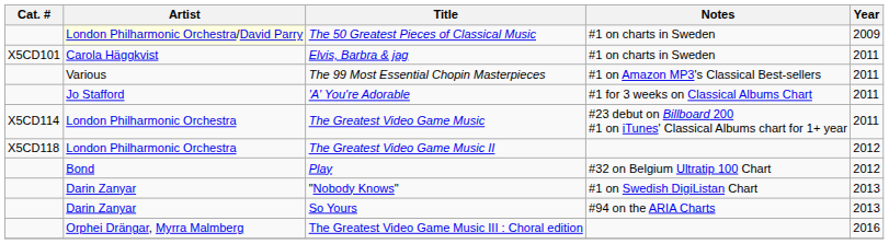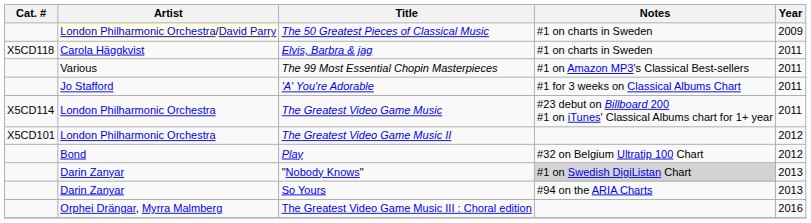 <table class="sortable wikitable" style="font-size:9pt">
 <tr>
 <th>Cat. #</th>
 <th>Artist</th>
 <th>Title</th>
 <th>Notes</th>
 <th>Year</th>
 </tr>
 <tr>
 <td></td>
 <td style="background: lightyellow;"><a href='#'>London Philharmonic Orchestra</a>/<a href='#'>David Parry</a></td>
 <td><em><a href='#'>The 50 Greatest Pieces of Classical Music</a></em></td>
 <td>#1 on charts in Sweden</td>
 <td>2009</td>
 </tr>
 <tr>
-<td>X5CD101</td>
+<td>X5CD118</td>
 <td><a href='#'>Carola Häggkvist</a></td>
 <td><em><a href='#'>Elvis, Barbra & jag</a></em></td>
 <td>#1 on charts in Sweden</td>
 <td>2011</td>
 </tr>
 <tr>
 <td></td>
 <td>Various</td>
 <td><em>The 99 Most Essential Chopin Masterpieces</em></td>
 <td>#1 on <a href='#'>Amazon MP3</a>'s Classical Best-sellers</td>
 <td>2011</td>
 </tr>
 <tr>
 <td></td>
 <td><a href='#'>Jo Stafford</a></td>
 <td><em><a href='#'>'A' You're Adorable</a></em></td>
 <td>#1 for 3 weeks on <a href='#'>Classical Albums Chart</a></td>
 <td>2011</td>
 </tr>
 <tr>
 <td>X5CD114</td>
 <td><a href='#'>London Philharmonic Orchestra</a></td>
 <td><em><a href='#'>The Greatest Video Game Music</a></em></td>
 <td>#23 debut on <a href='#'><em>Billboard</em> 200</a><br>#1 on <a href='#'>iTunes</a>' Classical Albums chart for 1+ year</td>
 <td>2011</td>
 </tr>
 <tr>
-<td>X5CD118</td>
+<td>X5CD101</td>
 <td><a href='#'>London Philharmonic Orchestra</a></td>
 <td><em><a href='#'>The Greatest Video Game Music II</a></em></td>
 <td></td>
 <td>2012</td>
 </tr>
 <tr>
 <td></td>
 <td><a href='#'>Bond</a></td>
 <td><em><a href='#'>Play</a></em></td>
 <td>#32 on Belgium <a href='#'>Ultratip 100</a> Chart</td>
 <td>2012</td>
 </tr>
 <tr>
 <td></td>
 <td><a href='#'>Darin Zanyar</a></td>
 <td>"<a href='#'>Nobody Knows</a>"</td>
-<td>#1 on <a href='#'>Swedish DigiListan</a> Chart</td>
+<td style="background: lightgrey;">#1 on <a href='#'>Swedish DigiListan</a> Chart</td>
 <td>2013</td>
 </tr>
 <tr>
 <td></td>
 <td><a href='#'>Darin Zanyar</a></td>
 <td><a href='#'>So Yours</a></td>
 <td>#94 on the <a href='#'>ARIA Charts</a></td>
 <td>2013</td>
 </tr>
 <tr>
 <td></td>
 <td><a href='#'>Orphei Drängar</a>, <a href='#'>Myrra Malmberg</a></td>
 <td><a href='#'>The Greatest Video Game Music III : Choral edition</a></td>
 <td></td>
 <td>2016</td>
 </tr>
 <tr>
 </tr>
 </table>
